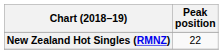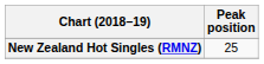 <table class="wikitable sortable plainrowheaders" style="text-align:center">
 <tr>
 <th scope="col">Chart (2018–19)</th>
 <th scope="col">Peak<br>position</th>
 </tr>
 <tr>
 </tr>
 <tr>
 </tr>
 <tr>
 <th scope="row">New Zealand Hot Singles (<a href='#'>RMNZ</a>)</th>
-<td>22</td>
+<td>25</td>
 </tr>
 <tr>
 </tr>
 <tr>
 </tr>
 <tr>
 </tr>
 </table>
